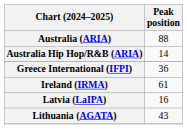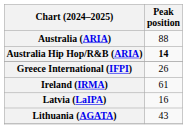 <table class="wikitable sortable plainrowheaders" style="text-align:center">
 <tr>
 <th scope="col">Chart (2024–2025)</th>
 <th scope="col">Peak<br>position</th>
 </tr>
 <tr>
 <th scope="row">Australia (<a href='#'>ARIA</a>)</th>
 <td>88</td>
 </tr>
 <tr>
 <th scope="row">Australia Hip Hop/R&B (<a href='#'>ARIA</a>)</th>
-<td>14</td>
+<td><strong>14</strong></td>
 </tr>
 <tr>
 </tr>
 <tr>
 </tr>
 <tr>
 <th scope="row">Greece International (<a href='#'>IFPI</a>)</th>
-<td>36</td>
+<td>26</td>
 </tr>
 <tr>
 <th scope="row">Ireland (<a href='#'>IRMA</a>)</th>
 <td>61</td>
 </tr>
 <tr>
 <th scope="row">Latvia (<a href='#'>LaIPA</a>)</th>
 <td>16</td>
 </tr>
 <tr>
 <th scope="row">Lithuania (<a href='#'>AGATA</a>)</th>
 <td>43</td>
 </tr>
 <tr>
 </tr>
 <tr>
 </tr>
 <tr>
 </tr>
 <tr>
 </tr>
 <tr>
 </tr>
 </table>
